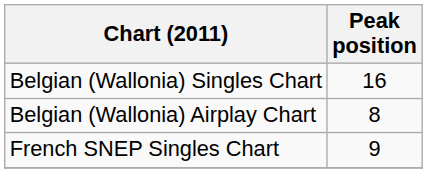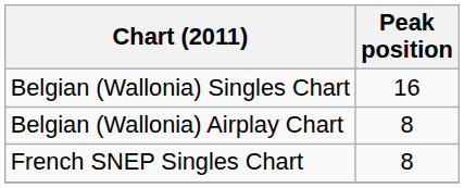 <table class="wikitable sortable">
 <tr>
 <th>Chart (2011)</th>
 <th>Peak<br>position</th>
 </tr>
 <tr>
 <td>Belgian (Wallonia) Singles Chart</td>
 <td align="center">16</td>
 </tr>
 <tr>
 <td>Belgian (Wallonia) Airplay Chart</td>
 <td align="center">8</td>
 </tr>
 <tr>
 <td>French SNEP Singles Chart</td>
-<td align="center">9</td>
+<td align="center">8</td>
 </tr>
 <tr>
 </tr>
 </table>
